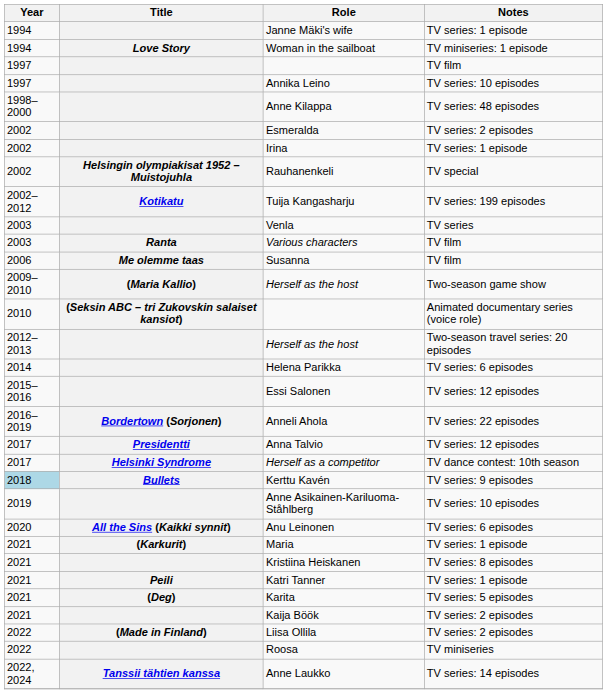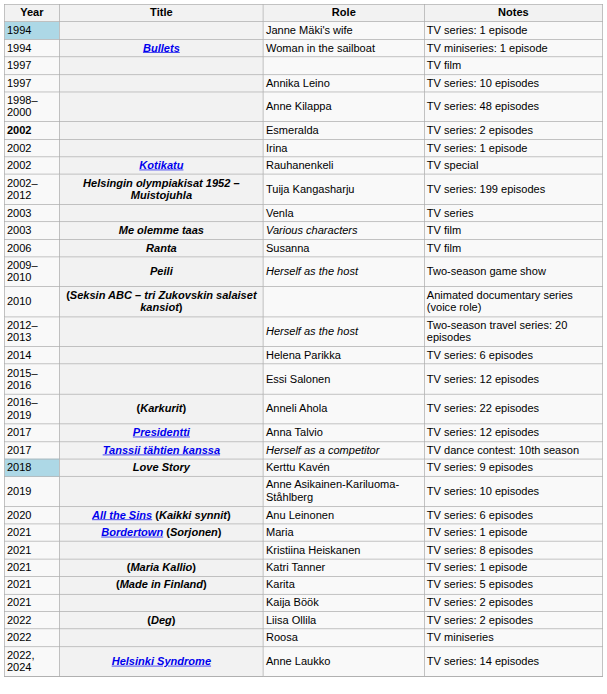 <table class="wikitable plainrowheaders sortable">
 <tr>
 <th scope="col">Year</th>
 <th scope="col">Title</th>
 <th scope="col">Role</th>
 <th scope="col">Notes</th>
 </tr>
 <tr>
-<td>1994</td>
+<td style="background: lightblue;">1994</td>
 <th scope="row"><em></em></th>
 <td>Janne Mäki's wife</td>
 <td>TV series: 1 episode</td>
 </tr>
 <tr>
 <td>1994</td>
-<th scope="row"><em>Love Story</em></th>
+<th scope="row"><em><a href='#'>Bullets</a></em></th>
 <td>Woman in the sailboat</td>
 <td>TV miniseries: 1 episode</td>
 </tr>
 <tr>
 <td>1997</td>
 <th scope="row"><em></em></th>
 <td></td>
 <td>TV film</td>
 </tr>
 <tr>
 <td>1997</td>
 <th scope="row"><em></em></th>
 <td>Annika Leino</td>
 <td>TV series: 10 episodes</td>
 </tr>
 <tr>
 <td>1998–2000</td>
 <th scope="row"><em></em></th>
 <td>Anne Kilappa</td>
 <td>TV series: 48 episodes</td>
 </tr>
 <tr>
-<td>2002</td>
+<td><strong>2002</strong></td>
 <th scope="row"><em></em></th>
 <td>Esmeralda</td>
 <td>TV series: 2 episodes</td>
 </tr>
 <tr>
 <td>2002</td>
 <th scope="row"><em></em></th>
 <td>Irina</td>
 <td>TV series: 1 episode</td>
 </tr>
 <tr>
 <td>2002</td>
-<th scope="row"><em>Helsingin olympiakisat 1952 – Muistojuhla</em></th>
+<th scope="row"><em><a href='#'>Kotikatu</a></em></th>
 <td>Rauhanenkeli</td>
 <td>TV special</td>
 </tr>
 <tr>
 <td>2002–2012</td>
-<th scope="row"><em><a href='#'>Kotikatu</a></em></th>
+<th scope="row"><em>Helsingin olympiakisat 1952 – Muistojuhla</em></th>
 <td>Tuija Kangasharju</td>
 <td>TV series: 199 episodes</td>
 </tr>
 <tr>
 <td>2003</td>
 <th scope="row"><em></em></th>
 <td>Venla</td>
 <td>TV series</td>
 </tr>
 <tr>
 <td>2003</td>
-<th scope="row"><em>Ranta</em></th>
+<th scope="row"><em>Me olemme taas</em></th>
 <td><em>Various characters</em></td>
 <td>TV film</td>
 </tr>
 <tr>
 <td>2006</td>
-<th scope="row"><em>Me olemme taas</em></th>
+<th scope="row"><em>Ranta</em></th>
 <td>Susanna</td>
 <td>TV film</td>
 </tr>
 <tr>
 <td>2009–2010</td>
-<th scope="row"><em></em> (<em>Maria Kallio</em>)</th>
+<th scope="row"><em>Peili</em></th>
 <td><em>Herself as the host</em></td>
 <td>Two-season game show</td>
 </tr>
 <tr>
 <td>2010</td>
 <th scope="row"><em></em> (<em>Seksin ABC – tri Zukovskin salaiset kansiot</em>)</th>
 <td></td>
 <td>Animated documentary series (voice role)</td>
 </tr>
 <tr>
 <td>2012–2013</td>
 <th scope="row"><em></em></th>
 <td><em>Herself as the host</em></td>
 <td>Two-season travel series: 20 episodes</td>
 </tr>
 <tr>
 <td>2014</td>
 <th scope="row"><em></em></th>
 <td>Helena Parikka</td>
 <td>TV series: 6 episodes</td>
 </tr>
 <tr>
 <td>2015–2016</td>
 <th scope="row"><em></em></th>
 <td>Essi Salonen</td>
 <td>TV series: 12 episodes</td>
 </tr>
 <tr>
 <td>2016–2019</td>
-<th scope="row"><em><a href='#'>Bordertown</a></em> (<em>Sorjonen</em>)</th>
+<th scope="row"><em></em> (<em>Karkurit</em>)</th>
 <td>Anneli Ahola</td>
 <td>TV series: 22 episodes</td>
 </tr>
 <tr>
 <td>2017</td>
 <th scope="row"><em><a href='#'>Presidentti</a></em></th>
 <td>Anna Talvio</td>
 <td>TV series: 12 episodes</td>
 </tr>
 <tr>
 <td>2017</td>
-<th scope="row"><em><a href='#'>Helsinki Syndrome</a></em></th>
+<th scope="row"><em><a href='#'>Tanssii tähtien kanssa</a></em></th>
 <td><em>Herself as a competitor</em></td>
 <td>TV dance contest: 10th season</td>
 </tr>
 <tr>
 <td style="background: lightblue;">2018</td>
-<th scope="row"><em><a href='#'>Bullets</a></em></th>
+<th scope="row"><em>Love Story</em></th>
 <td>Kerttu Kavén</td>
 <td>TV series: 9 episodes</td>
 </tr>
 <tr>
 <td>2019</td>
 <th scope="row"><em></em></th>
 <td>Anne Asikainen-Kariluoma-Ståhlberg</td>
 <td>TV series: 10 episodes</td>
 </tr>
 <tr>
 <td>2020</td>
 <th scope="row"><em><a href='#'>All the Sins</a></em> (<em>Kaikki synnit</em>)</th>
 <td>Anu Leinonen</td>
 <td>TV series: 6 episodes</td>
 </tr>
 <tr>
 <td>2021</td>
-<th scope="row"><em></em> (<em>Karkurit</em>)</th>
+<th scope="row"><em><a href='#'>Bordertown</a></em> (<em>Sorjonen</em>)</th>
 <td>Maria</td>
 <td>TV series: 1 episode</td>
 </tr>
 <tr>
 <td>2021</td>
 <th scope="row"><em></em></th>
 <td>Kristiina Heiskanen</td>
 <td>TV series: 8 episodes</td>
 </tr>
 <tr>
 <td>2021</td>
-<th scope="row"><em>Peili</em></th>
+<th scope="row"><em></em> (<em>Maria Kallio</em>)</th>
 <td>Katri Tanner</td>
 <td>TV series: 1 episode</td>
 </tr>
 <tr>
 <td>2021</td>
-<th scope="row"><em></em> (<em>Deg</em>)</th>
+<th scope="row"><em></em> (<em>Made in Finland</em>)</th>
 <td>Karita</td>
 <td>TV series: 5 episodes</td>
 </tr>
 <tr>
 <td>2021</td>
 <th scope="row"><em></em></th>
 <td>Kaija Böök</td>
 <td>TV series: 2 episodes</td>
 </tr>
 <tr>
 <td>2022</td>
-<th scope="row"><em></em> (<em>Made in Finland</em>)</th>
+<th scope="row"><em></em> (<em>Deg</em>)</th>
 <td>Liisa Ollila</td>
 <td>TV series: 2 episodes</td>
 </tr>
 <tr>
 <td>2022</td>
 <th scope="row"><em></em></th>
 <td>Roosa</td>
 <td>TV miniseries</td>
 </tr>
 <tr>
 <td>2022, 2024</td>
-<th scope="row"><em><a href='#'>Tanssii tähtien kanssa</a></em></th>
+<th scope="row"><em><a href='#'>Helsinki Syndrome</a></em></th>
 <td>Anne Laukko</td>
 <td>TV series: 14 episodes</td>
 </tr>
 <tr>
 </tr>
 </table>
